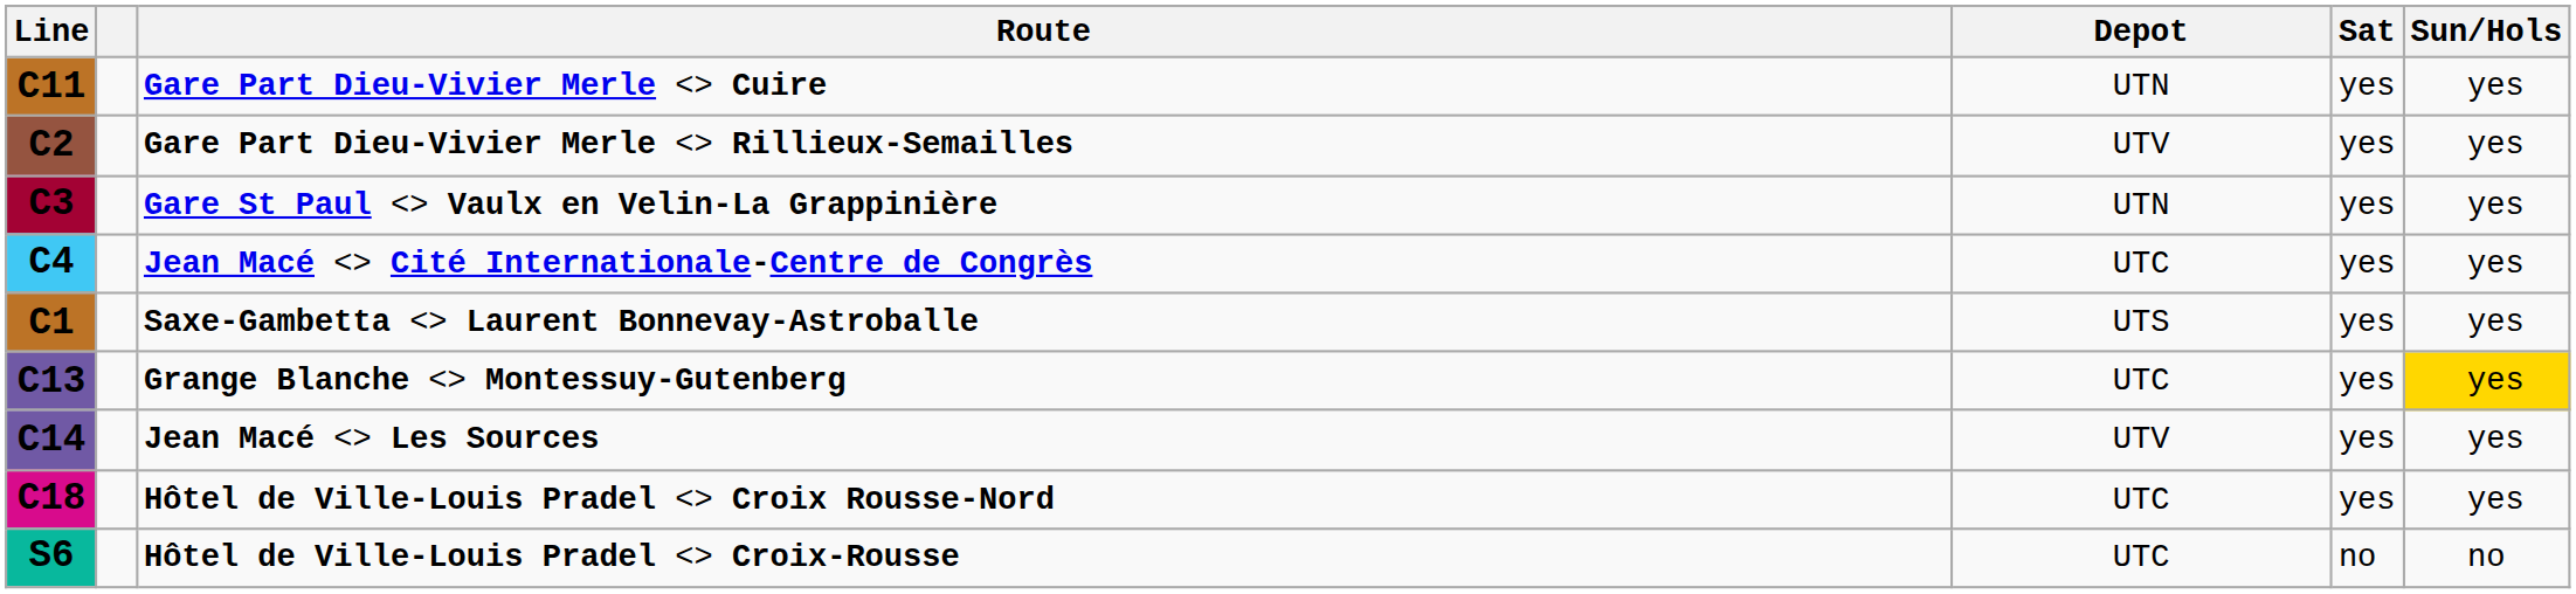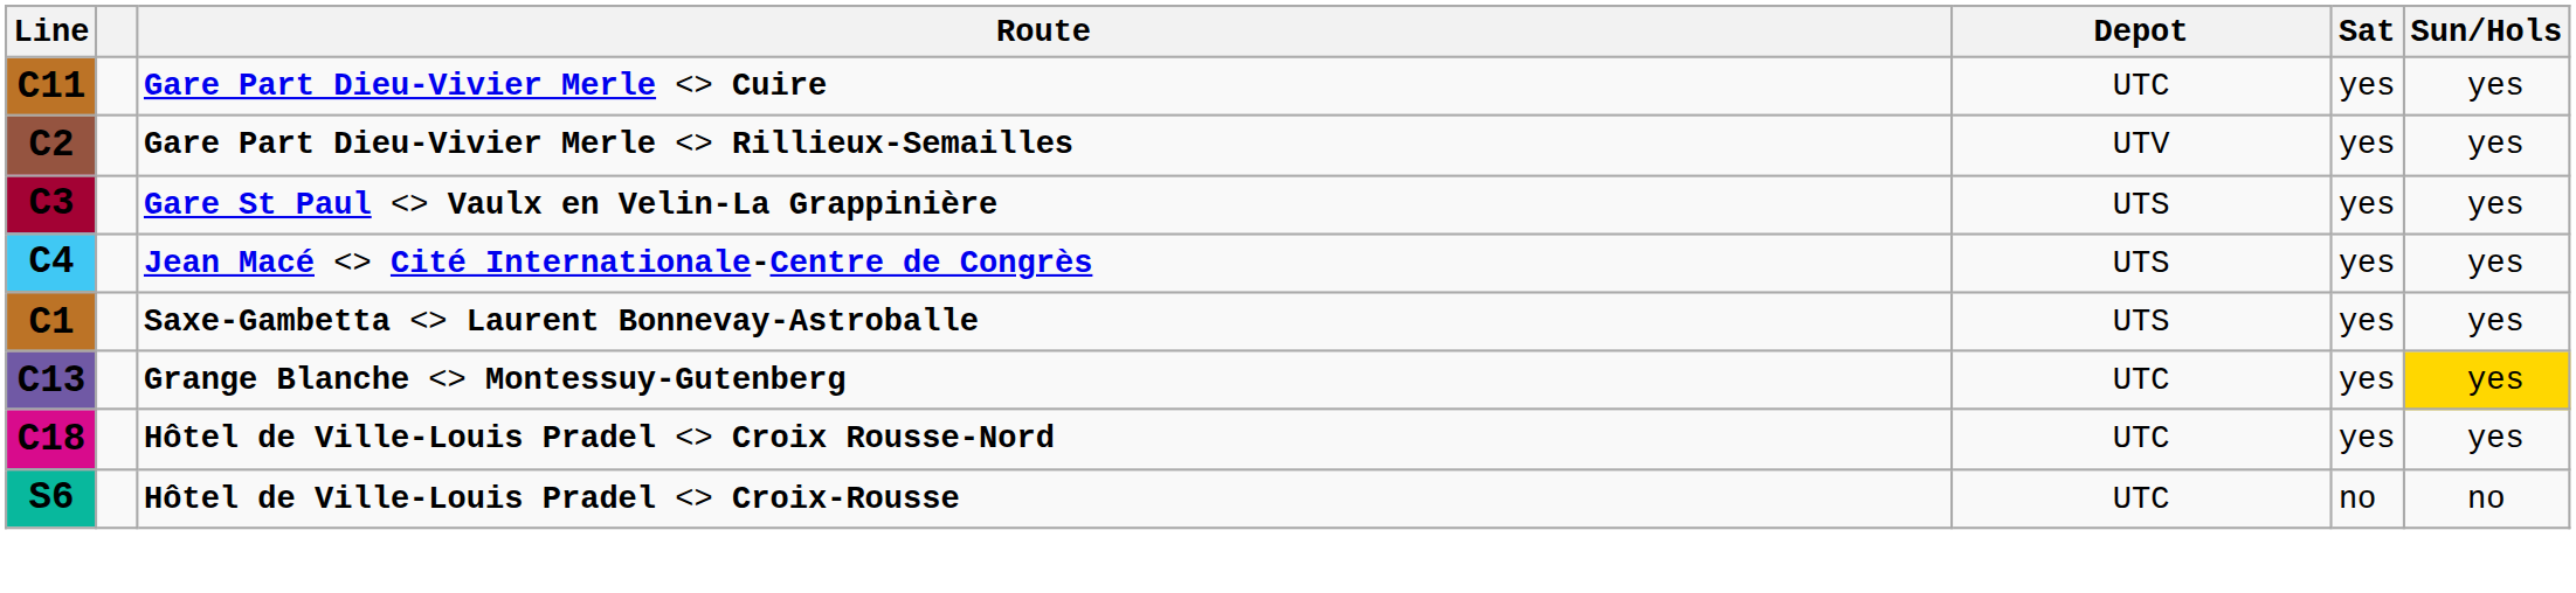 <table class="wikitable">
 <tr>
 <th width=10px>Line</th>
 <th width=10px></th>
 <th width=740px>Route</th>
 <th width=150px>Depot</th>
 <th width=5px>Sat</th>
 <th width=5px>Sun/Hols</th>
 </tr>
 <tr>
 <td bgcolor="#bc7326"  align="center"><span><strong><big>C11</big></strong></span></td>
 <td align=center></td>
 <td><strong><a href='#'>Gare Part Dieu-Vivier Merle</a></strong> <> <strong>Cuire</strong></td>
-<td align="center">UTN</td>
+<td align="center">UTC</td>
 <td>yes</td>
 <td>   yes</td>
 </tr>
 <tr>
 <td bgcolor="#955440"  align="center"><span><strong><big>C2</big></strong></span></td>
 <td align=center></td>
 <td><strong>Gare Part Dieu-Vivier Merle</strong> <> <strong>Rillieux-Semailles</strong></td>
 <td align="center">UTV</td>
 <td>yes</td>
 <td>   yes</td>
 </tr>
 <tr>
 <td bgcolor="#a30234"  align="center"><span><strong><big>C3</big></strong></span></td>
 <td align=center></td>
 <td><strong><a href='#'>Gare St Paul</a></strong> <> <strong>Vaulx en Velin-La Grappinière</strong></td>
-<td align="center">UTN</td>
+<td align="center">UTS</td>
 <td>yes</td>
 <td>   yes</td>
 </tr>
 <tr>
 <td bgcolor="#40c8f4"  align="center"><span><strong><big>C4</big></strong></span></td>
 <td align=center></td>
 <td><strong><a href='#'>Jean Macé</a></strong> <> <strong><a href='#'>Cité Internationale</a>-<a href='#'>Centre de Congrès</a></strong></td>
-<td align="center">UTC</td>
+<td align="center">UTS</td>
 <td>yes</td>
 <td>   yes</td>
 </tr>
 <tr>
 <td bgcolor="#bc7326"  align="center"><span><strong><big>C1</big></strong></span></td>
 <td align=center></td>
 <td><strong>Saxe-Gambetta</strong> <> <strong>Laurent Bonnevay-Astroballe</strong></td>
 <td align="center">UTS</td>
 <td>yes</td>
 <td>   yes</td>
 </tr>
 <tr>
 <td bgcolor="#7059a5"  align="center"><span><strong><big>C13</big></strong></span></td>
 <td align=center></td>
 <td><strong>Grange Blanche</strong> <> <strong>Montessuy-Gutenberg</strong></td>
 <td align="center">UTC</td>
 <td>yes</td>
 <td style="background: gold;">   yes</td>
 </tr>
 <tr>
-<td bgcolor="#7059a5"  align="center"><span><strong><big>C14</big></strong></span></td>
-<td align=center></td>
-<td><strong>Jean Macé</strong> <> <strong>Les Sources</strong></td>
-<td align="center">UTV</td>
-<td>yes</td>
-<td>   yes</td>
-</tr>
-<tr>
 <td bgcolor="#d80b8c"  align="center"><span><strong><big>C18</big></strong></span></td>
 <td align=center></td>
 <td><strong>Hôtel de Ville-Louis Pradel</strong> <> <strong>Croix Rousse-Nord</strong></td>
 <td align="center">UTC</td>
 <td>yes</td>
 <td>   yes</td>
 </tr>
 <tr>
 <td bgcolor="#08b89d"  align="center"><span><strong><big>S6</big></strong></span></td>
 <td align=center></td>
 <td><strong>Hôtel de Ville-Louis Pradel</strong> <> <strong>Croix-Rousse</strong></td>
 <td align="center">UTC</td>
 <td>no</td>
 <td>   no</td>
 </tr>
 </table>
